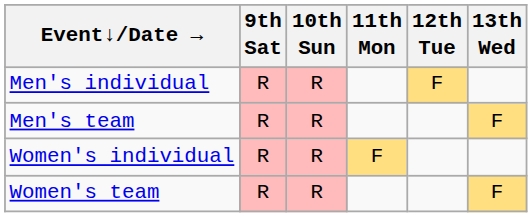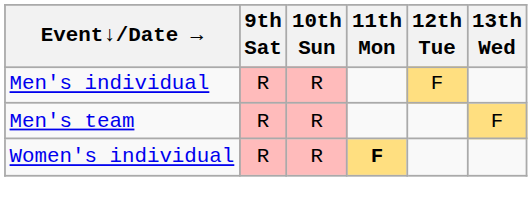 <table class="wikitable" style="margin:0.5em auto; font-size:90%; line-height:1.25em; text-align:center">
 <tr>
 <th>Event↓/Date →</th>
 <th>9th<br>Sat</th>
 <th>10th<br>Sun</th>
 <th>11th<br>Mon</th>
 <th>12th<br>Tue</th>
 <th>13th<br>Wed</th>
 </tr>
 <tr>
 <td align="left"><a href='#'>Men's individual</a></td>
 <td bgcolor="#FFBBBB">R</td>
 <td bgcolor="#FFBBBB">R</td>
 <td></td>
 <td bgcolor="#FFDF80">F</td>
 <td></td>
 </tr>
 <tr>
 <td align="left"><a href='#'>Men's team</a></td>
 <td bgcolor="#FFBBBB">R</td>
 <td bgcolor="#FFBBBB">R</td>
 <td></td>
 <td></td>
 <td bgcolor="#FFDF80">F</td>
 </tr>
 <tr>
 <td align="left"><a href='#'>Women's individual</a></td>
 <td bgcolor="#FFBBBB">R</td>
 <td bgcolor="#FFBBBB">R</td>
-<td bgcolor="#FFDF80">F</td>
+<td bgcolor="#FFDF80"><strong>F</strong></td>
 <td></td>
 <td></td>
 </tr>
-<tr>
-<td align="left"><a href='#'>Women's team</a></td>
-<td bgcolor="#FFBBBB">R</td>
-<td bgcolor="#FFBBBB">R</td>
-<td></td>
-<td></td>
-<td bgcolor="#FFDF80">F</td>
-</tr>
 </table>
